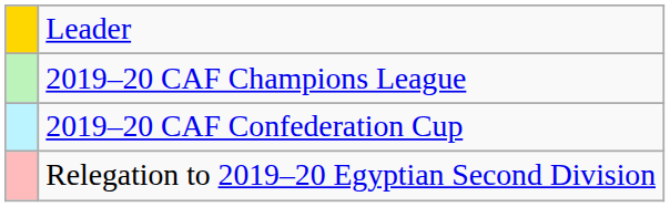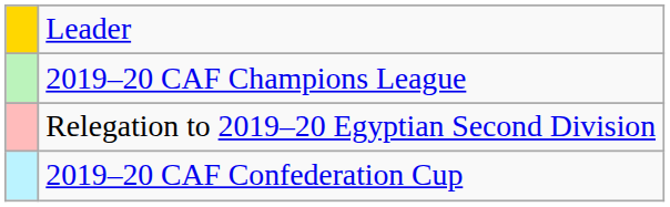 <table class="wikitable">
 <tr>
 <td style="width:10px; background:gold;"></td>
 <td><a href='#'>Leader</a></td>
 </tr>
 <tr>
 <td style="width:10px; background:#BBF3BB;"></td>
 <td><a href='#'>2019–20 CAF Champions League</a></td>
 </tr>
 <tr>
+<td style="width:10px; background:#FFBBBB;"></td>
+<td>Relegation to <a href='#'>2019–20 Egyptian Second Division</a></td>
+</tr>
+<tr>
 <td style="width:10px; background:#BBF3FF;"></td>
 <td><a href='#'>2019–20 CAF Confederation Cup</a></td>
 </tr>
-<tr>
-<td style="width:10px; background:#FFBBBB;"></td>
-<td>Relegation to <a href='#'>2019–20 Egyptian Second Division</a></td>
-</tr>
 </table>
